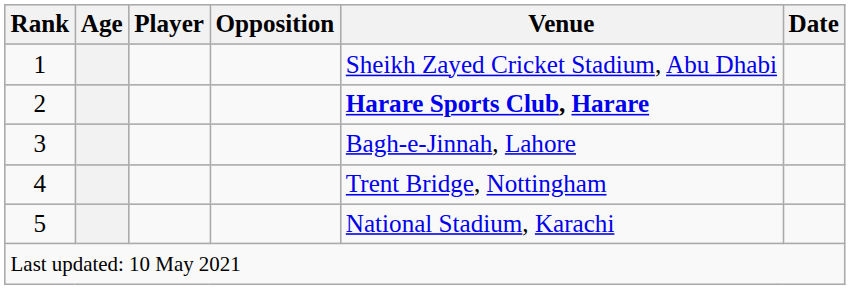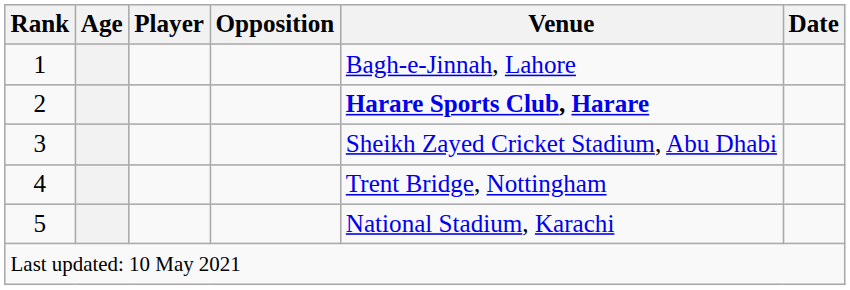 <table class="wikitable plainrowheaders sortable">
 <tr>
 <th scope="col">Rank</th>
 <th scope="col">Age</th>
 <th scope="col">Player</th>
 <th scope="col">Opposition</th>
 <th scope="col">Venue</th>
 <th scope="col">Date</th>
 </tr>
 <tr>
 <td align=center>1</td>
 <th scope="row" style="text-align:center;"></th>
 <td></td>
 <td></td>
-<td><a href='#'>Sheikh Zayed Cricket Stadium</a>, <a href='#'>Abu Dhabi</a></td>
+<td><a href='#'>Bagh-e-Jinnah</a>, <a href='#'>Lahore</a></td>
 <td></td>
 </tr>
 <tr>
 <td align=center>2</td>
 <th scope="row" style="text-align:center;"></th>
 <td></td>
 <td></td>
 <td><strong><a href='#'>Harare Sports Club</a>, <a href='#'>Harare</a></strong></td>
 <td></td>
 </tr>
 <tr>
 <td align=center>3</td>
 <th scope="row" style="text-align:center;"></th>
 <td></td>
 <td></td>
-<td><a href='#'>Bagh-e-Jinnah</a>, <a href='#'>Lahore</a></td>
+<td><a href='#'>Sheikh Zayed Cricket Stadium</a>, <a href='#'>Abu Dhabi</a></td>
 <td></td>
 </tr>
 <tr>
 <td align=center>4</td>
 <th scope="row" style="text-align:center;"></th>
 <td></td>
 <td></td>
 <td><a href='#'>Trent Bridge</a>, <a href='#'>Nottingham</a></td>
 <td></td>
 </tr>
 <tr>
 <td align=center>5</td>
 <th scope="row" style="text-align:center;"></th>
 <td></td>
 <td></td>
 <td><a href='#'>National Stadium</a>, <a href='#'>Karachi</a></td>
 <td></td>
 </tr>
 <tr class=sortbottom>
 <td colspan=7><small>Last updated: 10 May 2021</small></td>
 </tr>
 </table>
